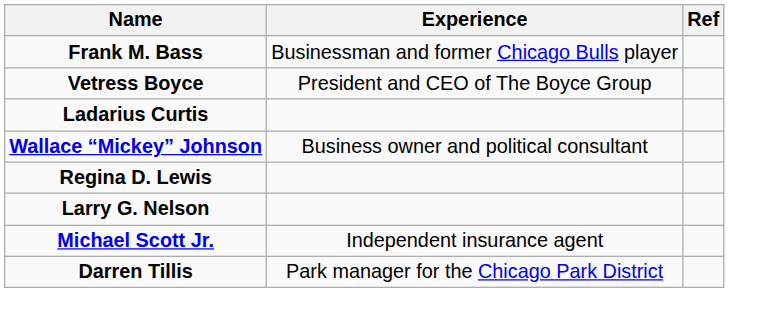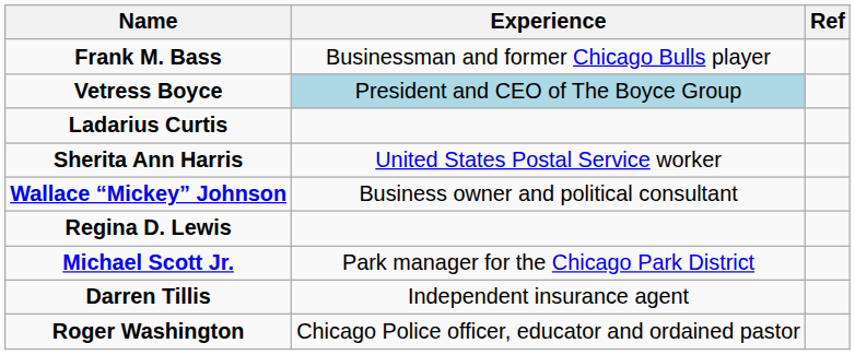 <table class="wikitable" style="text-align:center">
 <tr>
 <th>Name</th>
 <th>Experience</th>
 <th>Ref</th>
 </tr>
 <tr>
 <td><strong>Frank M. Bass</strong></td>
 <td>Businessman and former <a href='#'>Chicago Bulls</a> player</td>
 <td></td>
 </tr>
 <tr>
 <td><strong>Vetress Boyce</strong></td>
-<td>President and CEO of The Boyce Group</td>
+<td style="background: lightblue;">President and CEO of The Boyce Group</td>
 <td></td>
 </tr>
 <tr>
 <td><strong>Ladarius Curtis</strong></td>
 <td></td>
+<td></td>
+</tr>
+<tr>
+<td><strong>Sherita Ann Harris</strong></td>
+<td><a href='#'>United States Postal Service</a> worker</td>
 <td></td>
 </tr>
 <tr>
 <td><strong><a href='#'>Wallace “Mickey” Johnson</a></strong></td>
 <td>Business owner and political consultant</td>
 <td></td>
 </tr>
 <tr>
 <td><strong>Regina D. Lewis</strong></td>
 <td></td>
 <td></td>
 </tr>
 <tr>
-<td><strong>Larry G. Nelson</strong></td>
-<td></td>
+<td><strong><a href='#'>Michael Scott Jr.</a></strong></td>
+<td>Park manager for the <a href='#'>Chicago Park District</a></td>
 <td></td>
 </tr>
 <tr>
-<td><strong><a href='#'>Michael Scott Jr.</a></strong></td>
+<td><strong>Darren Tillis</strong></td>
 <td>Independent insurance agent</td>
 <td></td>
 </tr>
 <tr>
-<td><strong>Darren Tillis</strong></td>
-<td>Park manager for the <a href='#'>Chicago Park District</a></td>
+<td><strong>Roger Washington </strong></td>
+<td>Chicago Police officer, educator and ordained pastor</td>
 <td></td>
 </tr>
 </table>
